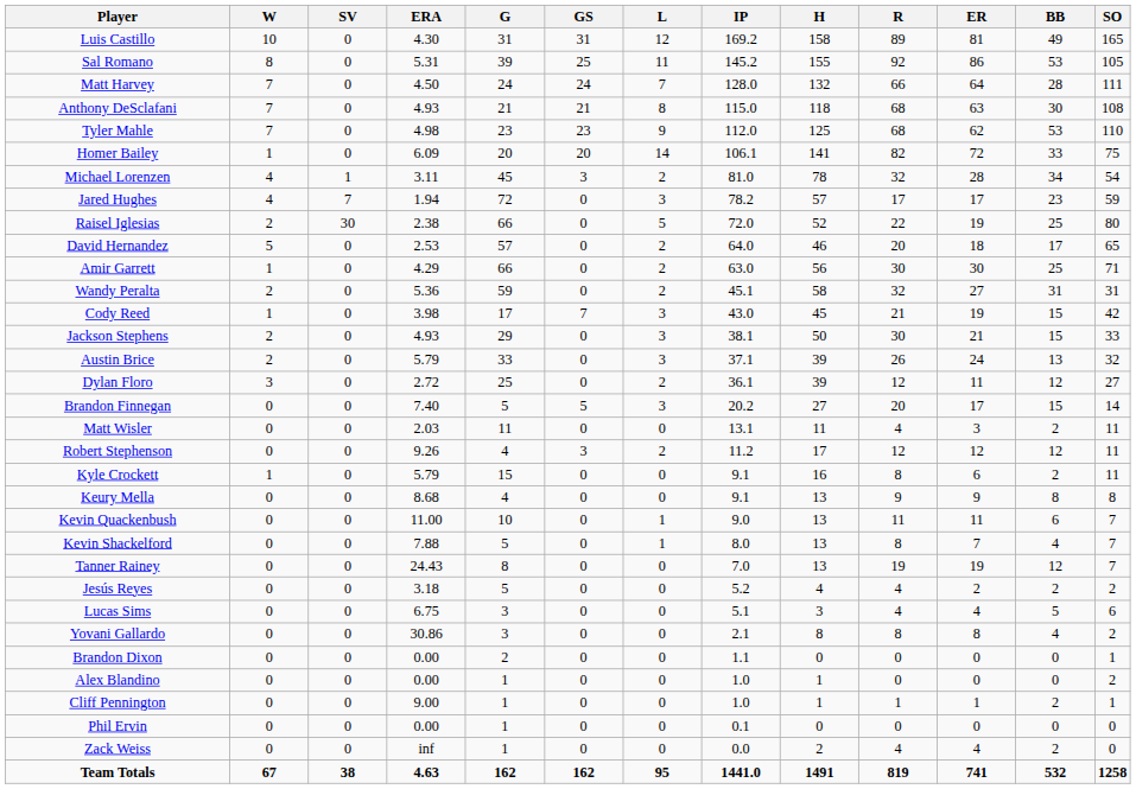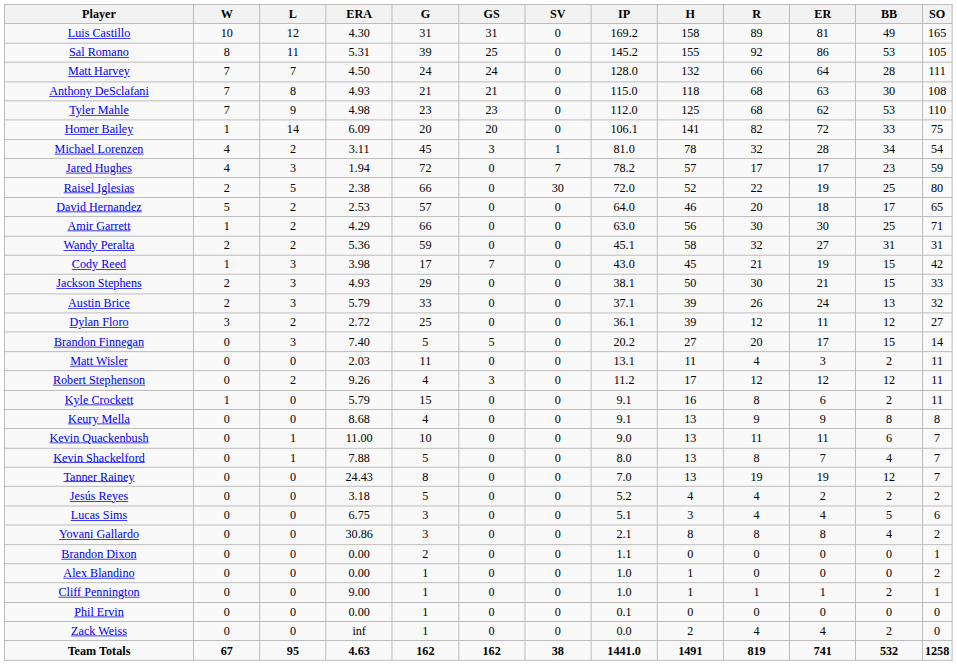 <table class=wikitable style="text-align:center">
 <tr>
 <th bgcolor=#DDDDFF; width="20%">Player</th>
 <th bgcolor=#DDDDFF; width="7%">W</th>
-<th bgcolor=#DDDDFF; width="7%">SV</th>
+<th bgcolor=#DDDDFF; width="7%">L</th>
 <th bgcolor=#DDDDFF; width="7%">ERA</th>
 <th bgcolor=#DDDDFF; width="7%">G</th>
 <th bgcolor=#DDDDFF; width="7%">GS</th>
-<th bgcolor=#DDDDFF; width="7%">L</th>
+<th bgcolor=#DDDDFF; width="7%">SV</th>
 <th bgcolor=#DDDDFF; width="7%">IP</th>
 <th bgcolor=#DDDDFF; width="7%">H</th>
 <th bgcolor=#DDDDFF; width="7%">R</th>
 <th bgcolor=#DDDDFF; width="7%">ER</th>
 <th bgcolor=#DDDDFF; width="7%">BB</th>
 <th bgcolor=#DDDDFF; width="7%">SO</th>
 </tr>
 <tr>
 <td><a href='#'>Luis Castillo</a></td>
 <td>10</td>
-<td>0</td>
+<td>12</td>
 <td>4.30</td>
 <td>31</td>
 <td>31</td>
-<td>12</td>
+<td>0</td>
 <td>169.2</td>
 <td>158</td>
 <td>89</td>
 <td>81</td>
 <td>49</td>
 <td>165</td>
 </tr>
 <tr>
 <td><a href='#'>Sal Romano</a></td>
 <td>8</td>
-<td>0</td>
+<td>11</td>
 <td>5.31</td>
 <td>39</td>
 <td>25</td>
-<td>11</td>
+<td>0</td>
 <td>145.2</td>
 <td>155</td>
 <td>92</td>
 <td>86</td>
 <td>53</td>
 <td>105</td>
 </tr>
 <tr>
 <td><a href='#'>Matt Harvey</a></td>
 <td>7</td>
-<td>0</td>
+<td>7</td>
 <td>4.50</td>
 <td>24</td>
 <td>24</td>
-<td>7</td>
+<td>0</td>
 <td>128.0</td>
 <td>132</td>
 <td>66</td>
 <td>64</td>
 <td>28</td>
 <td>111</td>
 </tr>
 <tr>
 <td><a href='#'>Anthony DeSclafani</a></td>
 <td>7</td>
-<td>0</td>
+<td>8</td>
 <td>4.93</td>
 <td>21</td>
 <td>21</td>
-<td>8</td>
+<td>0</td>
 <td>115.0</td>
 <td>118</td>
 <td>68</td>
 <td>63</td>
 <td>30</td>
 <td>108</td>
 </tr>
 <tr>
 <td><a href='#'>Tyler Mahle</a></td>
 <td>7</td>
-<td>0</td>
+<td>9</td>
 <td>4.98</td>
 <td>23</td>
 <td>23</td>
-<td>9</td>
+<td>0</td>
 <td>112.0</td>
 <td>125</td>
 <td>68</td>
 <td>62</td>
 <td>53</td>
 <td>110</td>
 </tr>
 <tr>
 <td><a href='#'>Homer Bailey</a></td>
 <td>1</td>
-<td>0</td>
+<td>14</td>
 <td>6.09</td>
 <td>20</td>
 <td>20</td>
-<td>14</td>
+<td>0</td>
 <td>106.1</td>
 <td>141</td>
 <td>82</td>
 <td>72</td>
 <td>33</td>
 <td>75</td>
 </tr>
 <tr>
 <td><a href='#'>Michael Lorenzen</a></td>
 <td>4</td>
-<td>1</td>
+<td>2</td>
 <td>3.11</td>
 <td>45</td>
 <td>3</td>
-<td>2</td>
+<td>1</td>
 <td>81.0</td>
 <td>78</td>
 <td>32</td>
 <td>28</td>
 <td>34</td>
 <td>54</td>
 </tr>
 <tr>
 <td><a href='#'>Jared Hughes</a></td>
 <td>4</td>
-<td>7</td>
+<td>3</td>
 <td>1.94</td>
 <td>72</td>
 <td>0</td>
-<td>3</td>
+<td>7</td>
 <td>78.2</td>
 <td>57</td>
 <td>17</td>
 <td>17</td>
 <td>23</td>
 <td>59</td>
 </tr>
 <tr>
 <td><a href='#'>Raisel Iglesias</a></td>
 <td>2</td>
-<td>30</td>
+<td>5</td>
 <td>2.38</td>
 <td>66</td>
 <td>0</td>
-<td>5</td>
+<td>30</td>
 <td>72.0</td>
 <td>52</td>
 <td>22</td>
 <td>19</td>
 <td>25</td>
 <td>80</td>
 </tr>
 <tr>
 <td><a href='#'>David Hernandez</a></td>
 <td>5</td>
-<td>0</td>
+<td>2</td>
 <td>2.53</td>
 <td>57</td>
 <td>0</td>
-<td>2</td>
+<td>0</td>
 <td>64.0</td>
 <td>46</td>
 <td>20</td>
 <td>18</td>
 <td>17</td>
 <td>65</td>
 </tr>
 <tr>
 <td><a href='#'>Amir Garrett</a></td>
 <td>1</td>
-<td>0</td>
+<td>2</td>
 <td>4.29</td>
 <td>66</td>
 <td>0</td>
-<td>2</td>
+<td>0</td>
 <td>63.0</td>
 <td>56</td>
 <td>30</td>
 <td>30</td>
 <td>25</td>
 <td>71</td>
 </tr>
 <tr>
 <td><a href='#'>Wandy Peralta</a></td>
 <td>2</td>
-<td>0</td>
+<td>2</td>
 <td>5.36</td>
 <td>59</td>
 <td>0</td>
-<td>2</td>
+<td>0</td>
 <td>45.1</td>
 <td>58</td>
 <td>32</td>
 <td>27</td>
 <td>31</td>
 <td>31</td>
 </tr>
 <tr>
 <td><a href='#'>Cody Reed</a></td>
 <td>1</td>
-<td>0</td>
+<td>3</td>
 <td>3.98</td>
 <td>17</td>
 <td>7</td>
-<td>3</td>
+<td>0</td>
 <td>43.0</td>
 <td>45</td>
 <td>21</td>
 <td>19</td>
 <td>15</td>
 <td>42</td>
 </tr>
 <tr>
 <td><a href='#'>Jackson Stephens</a></td>
 <td>2</td>
-<td>0</td>
+<td>3</td>
 <td>4.93</td>
 <td>29</td>
 <td>0</td>
-<td>3</td>
+<td>0</td>
 <td>38.1</td>
 <td>50</td>
 <td>30</td>
 <td>21</td>
 <td>15</td>
 <td>33</td>
 </tr>
 <tr>
 <td><a href='#'>Austin Brice</a></td>
 <td>2</td>
-<td>0</td>
+<td>3</td>
 <td>5.79</td>
 <td>33</td>
 <td>0</td>
-<td>3</td>
+<td>0</td>
 <td>37.1</td>
 <td>39</td>
 <td>26</td>
 <td>24</td>
 <td>13</td>
 <td>32</td>
 </tr>
 <tr>
 <td><a href='#'>Dylan Floro</a></td>
 <td>3</td>
-<td>0</td>
+<td>2</td>
 <td>2.72</td>
 <td>25</td>
 <td>0</td>
-<td>2</td>
+<td>0</td>
 <td>36.1</td>
 <td>39</td>
 <td>12</td>
 <td>11</td>
 <td>12</td>
 <td>27</td>
 </tr>
 <tr>
 <td><a href='#'>Brandon Finnegan</a></td>
 <td>0</td>
-<td>0</td>
+<td>3</td>
 <td>7.40</td>
 <td>5</td>
 <td>5</td>
-<td>3</td>
+<td>0</td>
 <td>20.2</td>
 <td>27</td>
 <td>20</td>
 <td>17</td>
 <td>15</td>
 <td>14</td>
 </tr>
 <tr>
 <td><a href='#'>Matt Wisler</a></td>
 <td>0</td>
 <td>0</td>
 <td>2.03</td>
 <td>11</td>
 <td>0</td>
 <td>0</td>
 <td>13.1</td>
 <td>11</td>
 <td>4</td>
 <td>3</td>
 <td>2</td>
 <td>11</td>
 </tr>
 <tr>
 <td><a href='#'>Robert Stephenson</a></td>
 <td>0</td>
-<td>0</td>
+<td>2</td>
 <td>9.26</td>
 <td>4</td>
 <td>3</td>
-<td>2</td>
+<td>0</td>
 <td>11.2</td>
 <td>17</td>
 <td>12</td>
 <td>12</td>
 <td>12</td>
 <td>11</td>
 </tr>
 <tr>
 <td><a href='#'>Kyle Crockett</a></td>
 <td>1</td>
 <td>0</td>
 <td>5.79</td>
 <td>15</td>
 <td>0</td>
 <td>0</td>
 <td>9.1</td>
 <td>16</td>
 <td>8</td>
 <td>6</td>
 <td>2</td>
 <td>11</td>
 </tr>
 <tr>
 <td><a href='#'>Keury Mella</a></td>
 <td>0</td>
 <td>0</td>
 <td>8.68</td>
 <td>4</td>
 <td>0</td>
 <td>0</td>
 <td>9.1</td>
 <td>13</td>
 <td>9</td>
 <td>9</td>
 <td>8</td>
 <td>8</td>
 </tr>
 <tr>
 <td><a href='#'>Kevin Quackenbush</a></td>
 <td>0</td>
-<td>0</td>
+<td>1</td>
 <td>11.00</td>
 <td>10</td>
 <td>0</td>
-<td>1</td>
+<td>0</td>
 <td>9.0</td>
 <td>13</td>
 <td>11</td>
 <td>11</td>
 <td>6</td>
 <td>7</td>
 </tr>
 <tr>
 <td><a href='#'>Kevin Shackelford</a></td>
 <td>0</td>
-<td>0</td>
+<td>1</td>
 <td>7.88</td>
 <td>5</td>
 <td>0</td>
-<td>1</td>
+<td>0</td>
 <td>8.0</td>
 <td>13</td>
 <td>8</td>
 <td>7</td>
 <td>4</td>
 <td>7</td>
 </tr>
 <tr>
 <td><a href='#'>Tanner Rainey</a></td>
 <td>0</td>
 <td>0</td>
 <td>24.43</td>
 <td>8</td>
 <td>0</td>
 <td>0</td>
 <td>7.0</td>
 <td>13</td>
 <td>19</td>
 <td>19</td>
 <td>12</td>
 <td>7</td>
 </tr>
 <tr>
 <td><a href='#'>Jesús Reyes</a></td>
 <td>0</td>
 <td>0</td>
 <td>3.18</td>
 <td>5</td>
 <td>0</td>
 <td>0</td>
 <td>5.2</td>
 <td>4</td>
 <td>4</td>
 <td>2</td>
 <td>2</td>
 <td>2</td>
 </tr>
 <tr>
 <td><a href='#'>Lucas Sims</a></td>
 <td>0</td>
 <td>0</td>
 <td>6.75</td>
 <td>3</td>
 <td>0</td>
 <td>0</td>
 <td>5.1</td>
 <td>3</td>
 <td>4</td>
 <td>4</td>
 <td>5</td>
 <td>6</td>
 </tr>
 <tr>
 <td><a href='#'>Yovani Gallardo</a></td>
 <td>0</td>
 <td>0</td>
 <td>30.86</td>
 <td>3</td>
 <td>0</td>
 <td>0</td>
 <td>2.1</td>
 <td>8</td>
 <td>8</td>
 <td>8</td>
 <td>4</td>
 <td>2</td>
 </tr>
 <tr>
 <td><a href='#'>Brandon Dixon</a></td>
 <td>0</td>
 <td>0</td>
 <td>0.00</td>
 <td>2</td>
 <td>0</td>
 <td>0</td>
 <td>1.1</td>
 <td>0</td>
 <td>0</td>
 <td>0</td>
 <td>0</td>
 <td>1</td>
 </tr>
 <tr>
 <td><a href='#'>Alex Blandino</a></td>
 <td>0</td>
 <td>0</td>
 <td>0.00</td>
 <td>1</td>
 <td>0</td>
 <td>0</td>
 <td>1.0</td>
 <td>1</td>
 <td>0</td>
 <td>0</td>
 <td>0</td>
 <td>2</td>
 </tr>
 <tr>
 <td><a href='#'>Cliff Pennington</a></td>
 <td>0</td>
 <td>0</td>
 <td>9.00</td>
 <td>1</td>
 <td>0</td>
 <td>0</td>
 <td>1.0</td>
 <td>1</td>
 <td>1</td>
 <td>1</td>
 <td>2</td>
 <td>1</td>
 </tr>
 <tr>
 <td><a href='#'>Phil Ervin</a></td>
 <td>0</td>
 <td>0</td>
 <td>0.00</td>
 <td>1</td>
 <td>0</td>
 <td>0</td>
 <td>0.1</td>
 <td>0</td>
 <td>0</td>
 <td>0</td>
 <td>0</td>
 <td>0</td>
 </tr>
 <tr>
 <td><a href='#'>Zack Weiss</a></td>
 <td>0</td>
 <td>0</td>
 <td>inf</td>
 <td>1</td>
 <td>0</td>
 <td>0</td>
 <td>0.0</td>
 <td>2</td>
 <td>4</td>
 <td>4</td>
 <td>2</td>
 <td>0</td>
 </tr>
 <tr>
 <td><strong>Team Totals</strong></td>
 <td><strong>67</strong></td>
-<td><strong>38</strong></td>
+<td><strong>95</strong></td>
 <td><strong>4.63</strong></td>
 <td><strong>162</strong></td>
 <td><strong>162</strong></td>
-<td><strong>95</strong></td>
+<td><strong>38</strong></td>
 <td><strong>1441.0</strong></td>
 <td><strong>1491</strong></td>
 <td><strong>819</strong></td>
 <td><strong>741</strong></td>
 <td><strong>532</strong></td>
 <td><strong>1258</strong></td>
 </tr>
 </table>
